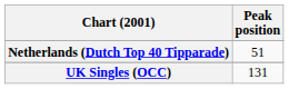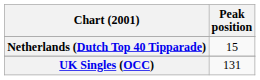 <table class="wikitable sortable plainrowheaders" style="text-align:center">
 <tr>
 <th>Chart (2001)</th>
 <th>Peak<br>position</th>
 </tr>
 <tr>
 </tr>
 <tr>
 </tr>
 <tr>
 <th scope="row">Netherlands (<a href='#'>Dutch Top 40 Tipparade</a>)</th>
-<td>51</td>
+<td>15</td>
 </tr>
 <tr>
 </tr>
 <tr>
 <th scope="row"><a href='#'>UK Singles</a> (<a href='#'>OCC</a>)</th>
 <td>131</td>
 </tr>
 </table>
